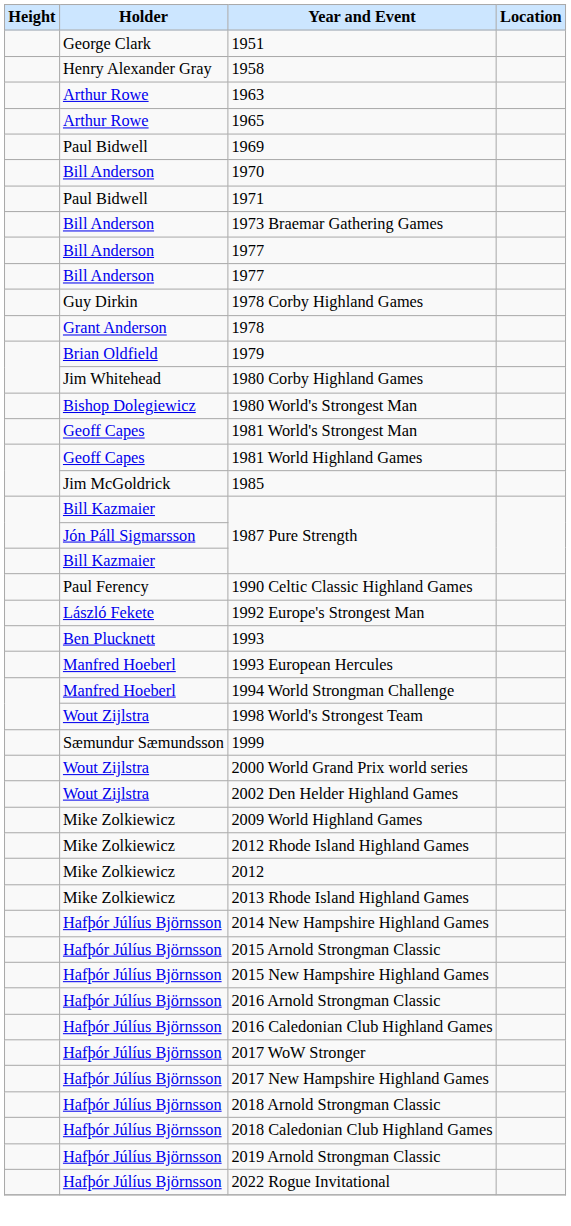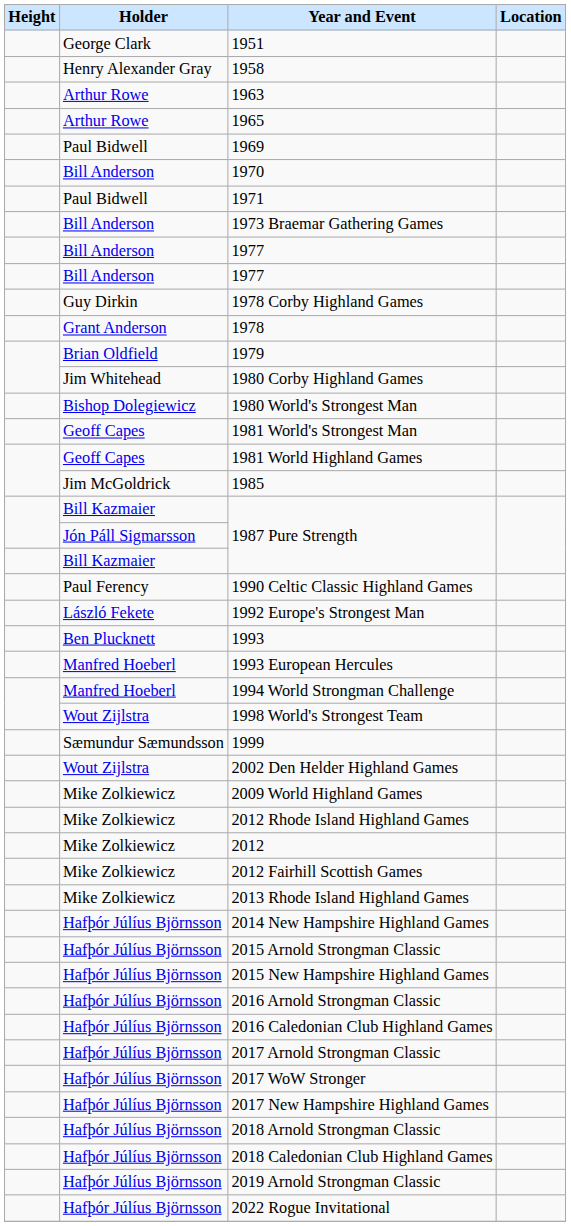 <table class="wikitable sortable">
 <tr>
 <th style="background: #cce6ff;">Height</th>
 <th style="background: #cce6ff;">Holder</th>
 <th style="background: #cce6ff;">Year and Event</th>
 <th style="background: #cce6ff;">Location</th>
 </tr>
 <tr>
 <td></td>
 <td> George Clark</td>
 <td>1951</td>
 <td></td>
 </tr>
 <tr>
 <td></td>
 <td> Henry Alexander Gray</td>
 <td>1958</td>
 <td></td>
 </tr>
 <tr>
 <td></td>
 <td> <a href='#'>Arthur Rowe</a></td>
 <td>1963</td>
 <td></td>
 </tr>
 <tr>
 <td></td>
 <td> <a href='#'>Arthur Rowe</a></td>
 <td>1965</td>
 <td></td>
 </tr>
 <tr>
 <td></td>
 <td> Paul Bidwell</td>
 <td>1969</td>
 <td></td>
 </tr>
 <tr>
 <td></td>
 <td> <a href='#'>Bill Anderson</a></td>
 <td>1970</td>
 <td></td>
 </tr>
 <tr>
 <td></td>
 <td> Paul Bidwell</td>
 <td>1971</td>
 <td></td>
 </tr>
 <tr>
 <td></td>
 <td> <a href='#'>Bill Anderson</a></td>
 <td>1973 Braemar Gathering Games</td>
 <td></td>
 </tr>
 <tr>
 <td></td>
 <td> <a href='#'>Bill Anderson</a></td>
 <td>1977</td>
 <td></td>
 </tr>
 <tr>
 <td></td>
 <td> <a href='#'>Bill Anderson</a></td>
 <td>1977</td>
 <td></td>
 </tr>
 <tr>
 <td></td>
 <td> Guy Dirkin</td>
 <td>1978 Corby Highland Games</td>
 <td></td>
 </tr>
 <tr>
 <td></td>
 <td> <a href='#'>Grant Anderson</a></td>
 <td>1978</td>
 <td></td>
 </tr>
 <tr>
 <td rowspan="2"></td>
 <td> <a href='#'>Brian Oldfield</a></td>
 <td>1979</td>
 <td></td>
 </tr>
 <tr>
 <td> Jim Whitehead</td>
 <td>1980 Corby Highland Games</td>
 <td></td>
 </tr>
 <tr>
 <td></td>
 <td> <a href='#'>Bishop Dolegiewicz</a></td>
 <td>1980 World's Strongest Man</td>
 <td></td>
 </tr>
 <tr>
 <td></td>
 <td> <a href='#'>Geoff Capes</a></td>
 <td>1981 World's Strongest Man</td>
 <td></td>
 </tr>
 <tr>
 <td rowspan="2"></td>
 <td> <a href='#'>Geoff Capes</a></td>
 <td>1981 World Highland Games</td>
 <td></td>
 </tr>
 <tr>
 <td> Jim McGoldrick</td>
 <td>1985</td>
 <td></td>
 </tr>
 <tr>
 <td rowspan="2"></td>
 <td> <a href='#'>Bill Kazmaier</a></td>
 <td rowspan="3">1987 Pure Strength</td>
 <td rowspan="3"></td>
 </tr>
 <tr>
 <td> <a href='#'>Jón Páll Sigmarsson</a></td>
 </tr>
 <tr>
 <td></td>
 <td> <a href='#'>Bill Kazmaier</a></td>
 </tr>
 <tr>
 <td></td>
 <td> Paul Ferency</td>
 <td>1990 Celtic Classic Highland Games</td>
 <td></td>
 </tr>
 <tr>
 <td></td>
 <td> <a href='#'>László Fekete</a></td>
 <td>1992 Europe's Strongest Man</td>
 <td></td>
 </tr>
 <tr>
 <td></td>
 <td> <a href='#'>Ben Plucknett</a></td>
 <td>1993</td>
 <td></td>
 </tr>
 <tr>
 <td></td>
 <td> <a href='#'>Manfred Hoeberl</a></td>
 <td>1993 European Hercules</td>
 <td></td>
 </tr>
 <tr>
 <td rowspan="2"></td>
 <td> <a href='#'>Manfred Hoeberl</a></td>
 <td>1994 World Strongman Challenge</td>
 <td></td>
 </tr>
 <tr>
 <td> <a href='#'>Wout Zijlstra</a></td>
 <td>1998 World's Strongest Team</td>
 <td></td>
 </tr>
 <tr>
 <td></td>
 <td> Sæmundur Sæmundsson</td>
 <td>1999</td>
 <td></td>
 </tr>
 <tr>
 <td></td>
 <td> <a href='#'>Wout Zijlstra</a></td>
-<td>2000 World Grand Prix world series</td>
-<td></td>
-</tr>
-<tr>
-<td></td>
-<td> <a href='#'>Wout Zijlstra</a></td>
 <td>2002 Den Helder Highland Games</td>
 <td></td>
 </tr>
 <tr>
 <td></td>
 <td> Mike Zolkiewicz</td>
 <td>2009 World Highland Games</td>
 <td></td>
 </tr>
 <tr>
 <td></td>
 <td> Mike Zolkiewicz</td>
 <td>2012 Rhode Island Highland Games</td>
 <td></td>
 </tr>
 <tr>
 <td></td>
 <td> Mike Zolkiewicz</td>
 <td>2012</td>
+<td></td>
+</tr>
+<tr>
+<td></td>
+<td> Mike Zolkiewicz</td>
+<td>2012 Fairhill Scottish Games</td>
 <td></td>
 </tr>
 <tr>
 <td></td>
 <td> Mike Zolkiewicz</td>
 <td>2013 Rhode Island Highland Games</td>
 <td></td>
 </tr>
 <tr>
 <td></td>
 <td> <a href='#'>Hafþór Júlíus Björnsson</a></td>
 <td>2014 New Hampshire Highland Games</td>
 <td></td>
 </tr>
 <tr>
 <td></td>
 <td> <a href='#'>Hafþór Júlíus Björnsson</a></td>
 <td>2015 Arnold Strongman Classic</td>
 <td></td>
 </tr>
 <tr>
 <td></td>
 <td> <a href='#'>Hafþór Júlíus Björnsson</a></td>
 <td>2015 New Hampshire Highland Games</td>
 <td></td>
 </tr>
 <tr>
 <td></td>
 <td> <a href='#'>Hafþór Júlíus Björnsson</a></td>
 <td>2016 Arnold Strongman Classic</td>
 <td></td>
 </tr>
 <tr>
 <td></td>
 <td> <a href='#'>Hafþór Júlíus Björnsson</a></td>
 <td>2016 Caledonian Club Highland Games</td>
 <td></td>
 </tr>
 <tr>
 <td></td>
 <td> <a href='#'>Hafþór Júlíus Björnsson</a></td>
+<td>2017 Arnold Strongman Classic</td>
+<td></td>
+</tr>
+<tr>
+<td></td>
+<td> <a href='#'>Hafþór Júlíus Björnsson</a></td>
 <td>2017 WoW Stronger</td>
 <td></td>
 </tr>
 <tr>
 <td></td>
 <td> <a href='#'>Hafþór Júlíus Björnsson</a></td>
 <td>2017 New Hampshire Highland Games</td>
 <td></td>
 </tr>
 <tr>
 <td></td>
 <td> <a href='#'>Hafþór Júlíus Björnsson</a></td>
 <td>2018 Arnold Strongman Classic</td>
 <td></td>
 </tr>
 <tr>
 <td></td>
 <td> <a href='#'>Hafþór Júlíus Björnsson</a></td>
 <td>2018 Caledonian Club Highland Games</td>
 <td></td>
 </tr>
 <tr>
 <td></td>
 <td> <a href='#'>Hafþór Júlíus Björnsson</a></td>
 <td>2019 Arnold Strongman Classic</td>
 <td></td>
 </tr>
 <tr>
 <td></td>
 <td> <a href='#'>Hafþór Júlíus Björnsson</a></td>
 <td>2022 Rogue Invitational</td>
 <td></td>
 </tr>
 <tr>
 </tr>
 </table>
